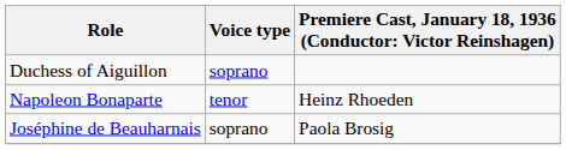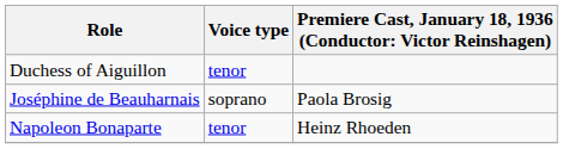 <table class="wikitable">
 <tr>
 <th>Role</th>
 <th>Voice type</th>
 <th>Premiere Cast, January 18, 1936<br>(Conductor: Victor Reinshagen)</th>
 </tr>
 <tr>
 <td>Duchess of Aiguillon</td>
-<td><a href='#'>soprano</a></td>
+<td><a href='#'>tenor</a></td>
 <td></td>
+</tr>
+<tr>
+<td><a href='#'>Joséphine de Beauharnais</a></td>
+<td>soprano</td>
+<td>Paola Brosig</td>
 </tr>
 <tr>
 <td><a href='#'>Napoleon Bonaparte</a></td>
 <td><a href='#'>tenor</a></td>
 <td>Heinz Rhoeden</td>
 </tr>
 <tr>
-<td><a href='#'>Joséphine de Beauharnais</a></td>
-<td>soprano</td>
-<td>Paola Brosig</td>
-</tr>
-<tr>
 </tr>
 </table>
